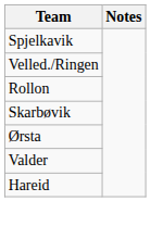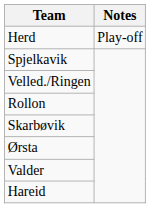 <table class="wikitable">
 <tr>
 <th>Team</th>
 <th>Notes</th>
+</tr>
+<tr>
+<td>Herd</td>
+<td>Play-off</td>
 </tr>
 <tr>
 <td>Spjelkavik</td>
 </tr>
 <tr>
 <td>Velled./Ringen</td>
 </tr>
 <tr>
 <td>Rollon</td>
 </tr>
 <tr>
 <td>Skarbøvik</td>
 </tr>
 <tr>
 <td>Ørsta</td>
 </tr>
 <tr>
 <td>Valder</td>
 </tr>
 <tr>
 <td>Hareid</td>
 </tr>
 </table>
